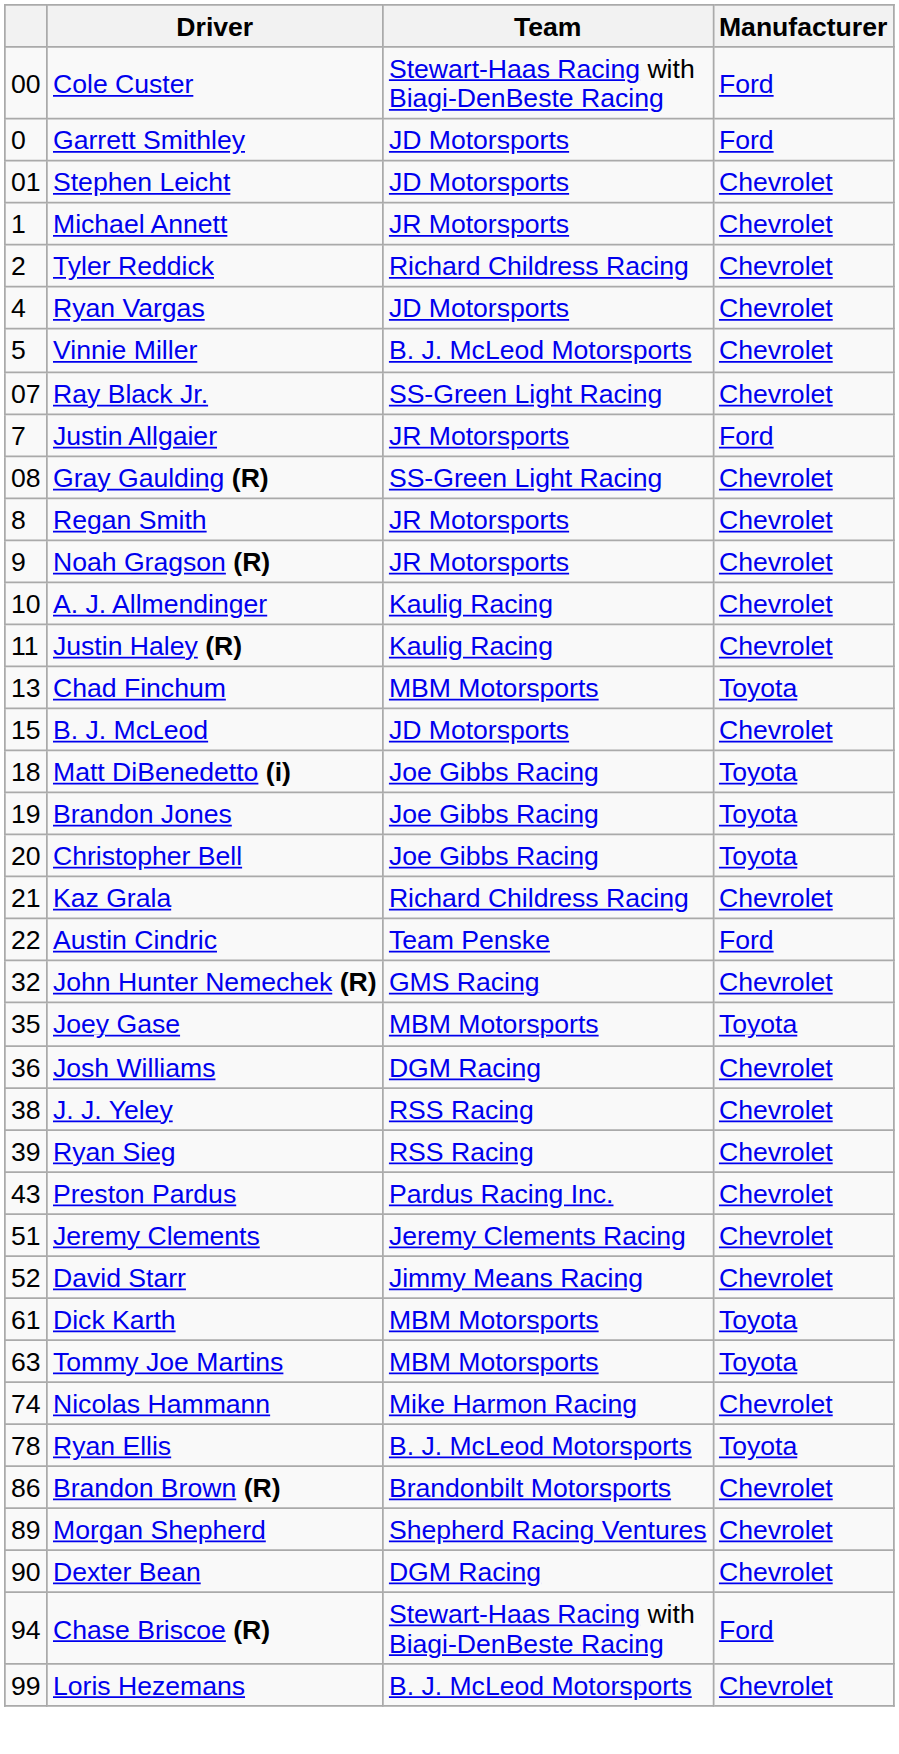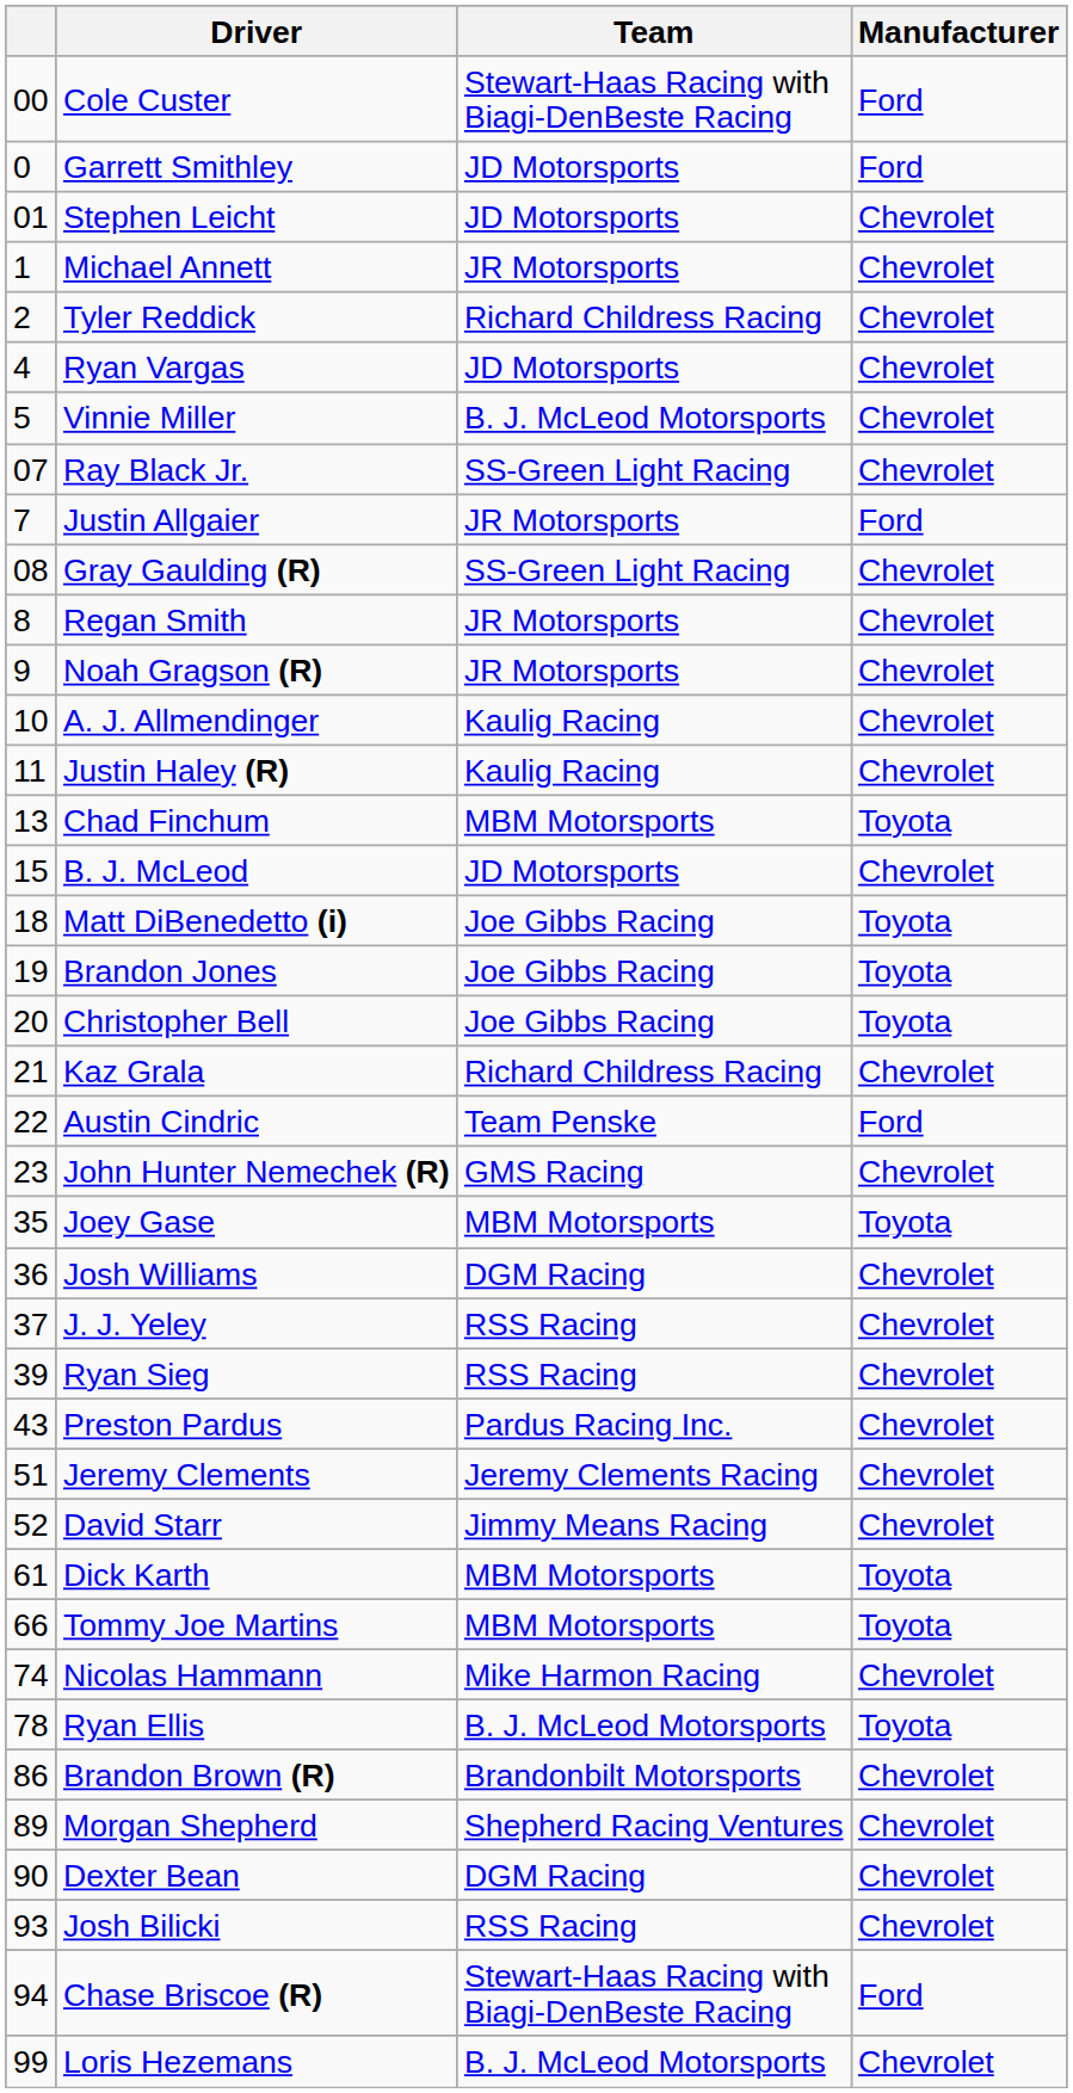 <table class="wikitable" style="font-size:95%">
 <tr>
 <th></th>
 <th>Driver</th>
 <th>Team</th>
 <th>Manufacturer</th>
 </tr>
 <tr>
 <td>00</td>
 <td><a href='#'>Cole Custer</a></td>
 <td><a href='#'>Stewart-Haas Racing</a> with <br> <a href='#'>Biagi-DenBeste Racing</a></td>
 <td><a href='#'>Ford</a></td>
 </tr>
 <tr>
 <td>0</td>
 <td><a href='#'>Garrett Smithley</a></td>
 <td><a href='#'>JD Motorsports</a></td>
 <td><a href='#'>Ford</a></td>
 </tr>
 <tr>
 <td>01</td>
 <td><a href='#'>Stephen Leicht</a></td>
 <td><a href='#'>JD Motorsports</a></td>
 <td><a href='#'>Chevrolet</a></td>
 </tr>
 <tr>
 <td>1</td>
 <td><a href='#'>Michael Annett</a></td>
 <td><a href='#'>JR Motorsports</a></td>
 <td><a href='#'>Chevrolet</a></td>
 </tr>
 <tr>
 <td>2</td>
 <td><a href='#'>Tyler Reddick</a></td>
 <td><a href='#'>Richard Childress Racing</a></td>
 <td><a href='#'>Chevrolet</a></td>
 </tr>
 <tr>
 <td>4</td>
 <td><a href='#'>Ryan Vargas</a></td>
 <td><a href='#'>JD Motorsports</a></td>
 <td><a href='#'>Chevrolet</a></td>
 </tr>
 <tr>
 <td>5</td>
 <td><a href='#'>Vinnie Miller</a></td>
 <td><a href='#'>B. J. McLeod Motorsports</a></td>
 <td><a href='#'>Chevrolet</a></td>
 </tr>
 <tr>
 <td>07</td>
 <td><a href='#'>Ray Black Jr.</a></td>
 <td><a href='#'>SS-Green Light Racing</a></td>
 <td><a href='#'>Chevrolet</a></td>
 </tr>
 <tr>
 <td>7</td>
 <td><a href='#'>Justin Allgaier</a></td>
 <td><a href='#'>JR Motorsports</a></td>
 <td><a href='#'>Ford</a></td>
 </tr>
 <tr>
 <td>08</td>
 <td><a href='#'>Gray Gaulding</a> <strong>(R)</strong></td>
 <td><a href='#'>SS-Green Light Racing</a></td>
 <td><a href='#'>Chevrolet</a></td>
 </tr>
 <tr>
 <td>8</td>
 <td><a href='#'>Regan Smith</a></td>
 <td><a href='#'>JR Motorsports</a></td>
 <td><a href='#'>Chevrolet</a></td>
 </tr>
 <tr>
 <td>9</td>
 <td><a href='#'>Noah Gragson</a> <strong>(R)</strong></td>
 <td><a href='#'>JR Motorsports</a></td>
 <td><a href='#'>Chevrolet</a></td>
 </tr>
 <tr>
 <td>10</td>
 <td><a href='#'>A. J. Allmendinger</a></td>
 <td><a href='#'>Kaulig Racing</a></td>
 <td><a href='#'>Chevrolet</a></td>
 </tr>
 <tr>
 <td>11</td>
 <td><a href='#'>Justin Haley</a> <strong>(R)</strong></td>
 <td><a href='#'>Kaulig Racing</a></td>
 <td><a href='#'>Chevrolet</a></td>
 </tr>
 <tr>
 <td>13</td>
 <td><a href='#'>Chad Finchum</a></td>
 <td><a href='#'>MBM Motorsports</a></td>
 <td><a href='#'>Toyota</a></td>
 </tr>
 <tr>
 <td>15</td>
 <td><a href='#'>B. J. McLeod</a></td>
 <td><a href='#'>JD Motorsports</a></td>
 <td><a href='#'>Chevrolet</a></td>
 </tr>
 <tr>
 <td>18</td>
 <td><a href='#'>Matt DiBenedetto</a> <strong>(i)</strong></td>
 <td><a href='#'>Joe Gibbs Racing</a></td>
 <td><a href='#'>Toyota</a></td>
 </tr>
 <tr>
 <td>19</td>
 <td><a href='#'>Brandon Jones</a></td>
 <td><a href='#'>Joe Gibbs Racing</a></td>
 <td><a href='#'>Toyota</a></td>
 </tr>
 <tr>
 <td>20</td>
 <td><a href='#'>Christopher Bell</a></td>
 <td><a href='#'>Joe Gibbs Racing</a></td>
 <td><a href='#'>Toyota</a></td>
 </tr>
 <tr>
 <td>21</td>
 <td><a href='#'>Kaz Grala</a></td>
 <td><a href='#'>Richard Childress Racing</a></td>
 <td><a href='#'>Chevrolet</a></td>
 </tr>
 <tr>
 <td>22</td>
 <td><a href='#'>Austin Cindric</a></td>
 <td><a href='#'>Team Penske</a></td>
 <td><a href='#'>Ford</a></td>
 </tr>
 <tr>
-<td>32</td>
+<td>23</td>
 <td><a href='#'>John Hunter Nemechek</a> <strong>(R)</strong></td>
 <td><a href='#'>GMS Racing</a></td>
 <td><a href='#'>Chevrolet</a></td>
 </tr>
 <tr>
 <td>35</td>
 <td><a href='#'>Joey Gase</a></td>
 <td><a href='#'>MBM Motorsports</a></td>
 <td><a href='#'>Toyota</a></td>
 </tr>
 <tr>
 <td>36</td>
 <td><a href='#'>Josh Williams</a></td>
 <td><a href='#'>DGM Racing</a></td>
 <td><a href='#'>Chevrolet</a></td>
 </tr>
 <tr>
-<td>38</td>
+<td>37</td>
 <td><a href='#'>J. J. Yeley</a></td>
 <td><a href='#'>RSS Racing</a></td>
 <td><a href='#'>Chevrolet</a></td>
 </tr>
 <tr>
 <td>39</td>
 <td><a href='#'>Ryan Sieg</a></td>
 <td><a href='#'>RSS Racing</a></td>
 <td><a href='#'>Chevrolet</a></td>
 </tr>
 <tr>
 <td>43</td>
 <td><a href='#'>Preston Pardus</a></td>
 <td><a href='#'>Pardus Racing Inc.</a></td>
 <td><a href='#'>Chevrolet</a></td>
 </tr>
 <tr>
 <td>51</td>
 <td><a href='#'>Jeremy Clements</a></td>
 <td><a href='#'>Jeremy Clements Racing</a></td>
 <td><a href='#'>Chevrolet</a></td>
 </tr>
 <tr>
 <td>52</td>
 <td><a href='#'>David Starr</a></td>
 <td><a href='#'>Jimmy Means Racing</a></td>
 <td><a href='#'>Chevrolet</a></td>
 </tr>
 <tr>
 <td>61</td>
 <td><a href='#'>Dick Karth</a></td>
 <td><a href='#'>MBM Motorsports</a></td>
 <td><a href='#'>Toyota</a></td>
 </tr>
 <tr>
-<td>63</td>
+<td>66</td>
 <td><a href='#'>Tommy Joe Martins</a></td>
 <td><a href='#'>MBM Motorsports</a></td>
 <td><a href='#'>Toyota</a></td>
 </tr>
 <tr>
 <td>74</td>
 <td><a href='#'>Nicolas Hammann</a></td>
 <td><a href='#'>Mike Harmon Racing</a></td>
 <td><a href='#'>Chevrolet</a></td>
 </tr>
 <tr>
 <td>78</td>
 <td><a href='#'>Ryan Ellis</a></td>
 <td><a href='#'>B. J. McLeod Motorsports</a></td>
 <td><a href='#'>Toyota</a></td>
 </tr>
 <tr>
 <td>86</td>
 <td><a href='#'>Brandon Brown</a> <strong>(R)</strong></td>
 <td><a href='#'>Brandonbilt Motorsports</a></td>
 <td><a href='#'>Chevrolet</a></td>
 </tr>
 <tr>
 <td>89</td>
 <td><a href='#'>Morgan Shepherd</a></td>
 <td><a href='#'>Shepherd Racing Ventures</a></td>
 <td><a href='#'>Chevrolet</a></td>
 </tr>
 <tr>
 <td>90</td>
 <td><a href='#'>Dexter Bean</a></td>
 <td><a href='#'>DGM Racing</a></td>
 <td><a href='#'>Chevrolet</a></td>
 </tr>
 <tr>
+<td>93</td>
+<td><a href='#'>Josh Bilicki</a></td>
+<td><a href='#'>RSS Racing</a></td>
+<td><a href='#'>Chevrolet</a></td>
+</tr>
+<tr>
 <td>94</td>
 <td><a href='#'>Chase Briscoe</a> <strong>(R)</strong></td>
 <td><a href='#'>Stewart-Haas Racing</a> with <br> <a href='#'>Biagi-DenBeste Racing</a></td>
 <td><a href='#'>Ford</a></td>
 </tr>
 <tr>
 <td>99</td>
 <td><a href='#'>Loris Hezemans</a></td>
 <td><a href='#'>B. J. McLeod Motorsports</a></td>
 <td><a href='#'>Chevrolet</a></td>
 </tr>
 </table>
